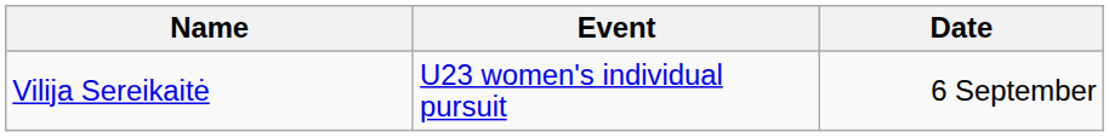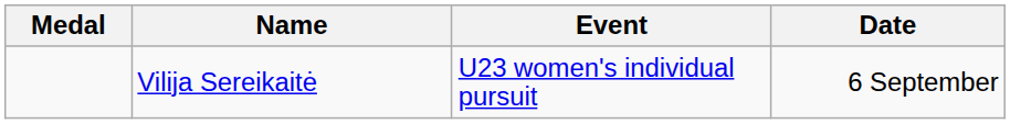 <table class="wikitable sortable">
 <tr>
+<th style="width:5em">Medal</th>
 <th style="width:15em">Name</th>
 <th style="width:15em">Event</th>
 <th style="width:10em">Date</th>
 </tr>
 <tr>
+<td></td>
 <td><a href='#'>Vilija Sereikaitė</a></td>
 <td><a href='#'>U23 women's individual pursuit</a></td>
 <td align=right>6 September</td>
 </tr>
 </table>
